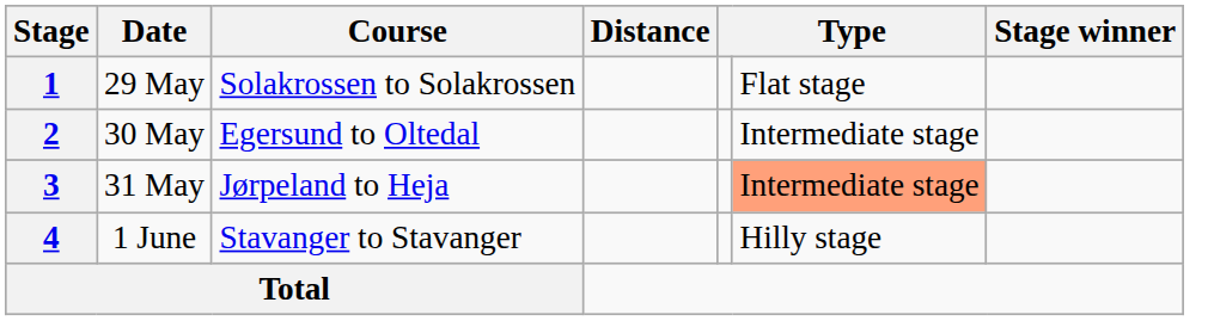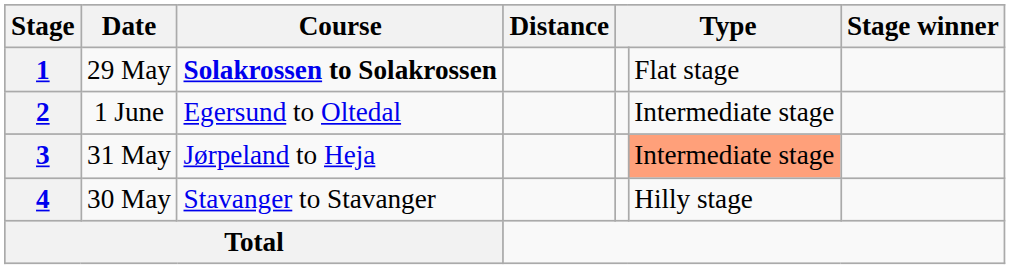 <table class="wikitable">
 <tr>
 <th scope="col">Stage</th>
 <th scope="col">Date</th>
 <th scope="col">Course</th>
 <th scope="col">Distance</th>
 <th scope="col" colspan="2">Type</th>
 <th scope="col">Stage winner</th>
 </tr>
 <tr>
 <th scope="row"><a href='#'>1</a></th>
 <td style="text-align:center;">29 May</td>
-<td><a href='#'>Solakrossen</a> to Solakrossen</td>
+<td><strong><a href='#'>Solakrossen</a> to Solakrossen</strong></td>
 <td style="text-align:center;"></td>
 <td></td>
 <td>Flat stage</td>
 <td></td>
 </tr>
 <tr>
 <th scope="row"><a href='#'>2</a></th>
-<td style="text-align:center;">30 May</td>
+<td style="text-align:center;">1 June</td>
 <td><a href='#'>Egersund</a> to <a href='#'>Oltedal</a></td>
 <td style="text-align:center;"></td>
 <td></td>
 <td>Intermediate stage</td>
 <td></td>
 </tr>
 <tr>
 <th scope="row"><a href='#'>3</a></th>
 <td style="text-align:center;">31 May</td>
 <td><a href='#'>Jørpeland</a> to <a href='#'>Heja</a></td>
 <td style="text-align:center;"></td>
 <td></td>
 <td style="background: lightsalmon;">Intermediate stage</td>
 <td></td>
 </tr>
 <tr>
 <th scope="row"><a href='#'>4</a></th>
-<td style="text-align:center;">1 June</td>
+<td style="text-align:center;">30 May</td>
 <td><a href='#'>Stavanger</a> to Stavanger</td>
 <td style="text-align:center;"></td>
 <td></td>
 <td>Hilly stage</td>
 <td></td>
 </tr>
 <tr>
 <th colspan="3">Total</th>
 <td colspan="4" style="text-align:center;"></td>
 </tr>
 </table>
